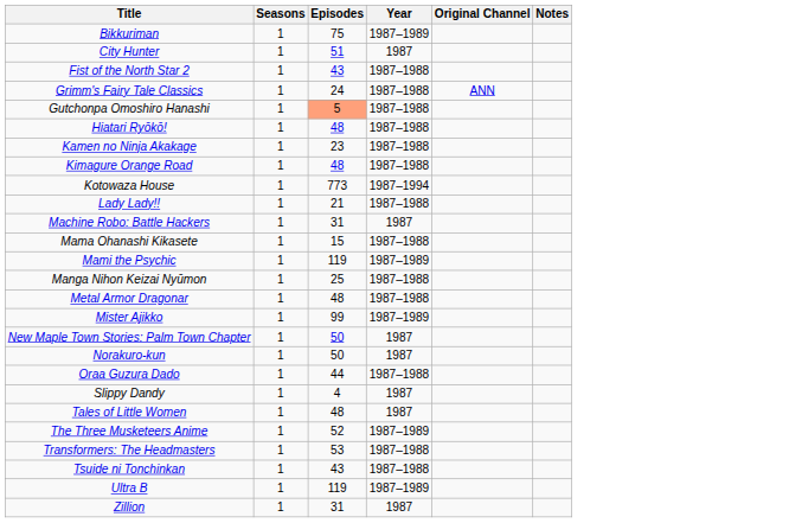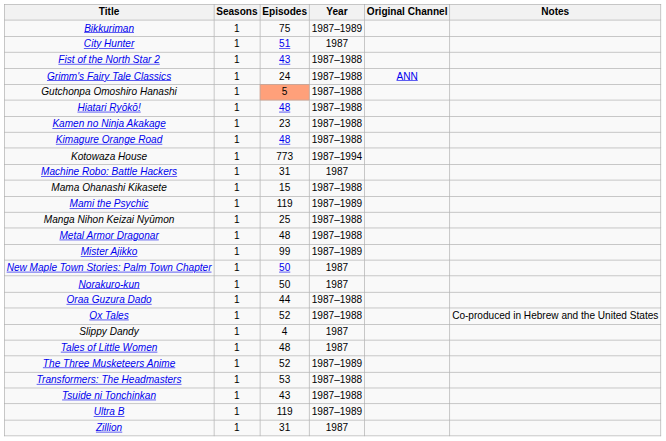 <table class="wikitable sortable" style="text-align:center;">
 <tr>
 <th scope="col">Title</th>
 <th>Seasons</th>
 <th scope="col">Episodes</th>
 <th scope="col">Year</th>
 <th>Original Channel</th>
 <th scope="col">Notes</th>
 </tr>
 <tr>
 <td><em><a href='#'>Bikkuriman</a></em></td>
 <td>1</td>
 <td>75</td>
 <td>1987–1989</td>
 <td></td>
 <td></td>
 </tr>
 <tr>
 <td><em><a href='#'>City Hunter</a></em></td>
 <td>1</td>
 <td><a href='#'>51</a></td>
 <td>1987</td>
 <td></td>
 <td></td>
 </tr>
 <tr>
 <td><em><a href='#'>Fist of the North Star 2</a></em></td>
 <td>1</td>
 <td><a href='#'>43</a></td>
 <td>1987–1988</td>
 <td></td>
 <td></td>
 </tr>
 <tr>
 <td><em><a href='#'>Grimm's Fairy Tale Classics</a></em></td>
 <td>1</td>
 <td>24</td>
 <td>1987–1988</td>
 <td><a href='#'>ANN</a></td>
 <td></td>
 </tr>
 <tr>
 <td><em>Gutchonpa Omoshiro Hanashi</em></td>
 <td>1</td>
 <td style="background: lightsalmon;">5</td>
 <td>1987–1988</td>
 <td></td>
 <td></td>
 </tr>
 <tr>
 <td><em><a href='#'>Hiatari Ryōkō!</a></em></td>
 <td>1</td>
 <td><a href='#'>48</a></td>
 <td>1987–1988</td>
 <td></td>
 <td></td>
 </tr>
 <tr>
 <td><em><a href='#'>Kamen no Ninja Akakage</a></em></td>
 <td>1</td>
 <td>23</td>
 <td>1987–1988</td>
 <td></td>
 <td></td>
 </tr>
 <tr>
 <td><em><a href='#'>Kimagure Orange Road</a></em></td>
 <td>1</td>
 <td><a href='#'>48</a></td>
 <td>1987–1988</td>
 <td></td>
 <td></td>
 </tr>
 <tr>
 <td><em>Kotowaza House</em></td>
 <td>1</td>
 <td>773</td>
 <td>1987–1994</td>
 <td></td>
 <td></td>
 </tr>
 <tr>
-<td><em><a href='#'>Lady Lady!!</a></em></td>
-<td>1</td>
-<td>21</td>
-<td>1987–1988</td>
-<td></td>
-<td></td>
-</tr>
-<tr>
 <td><em><a href='#'>Machine Robo: Battle Hackers</a></em></td>
 <td>1</td>
 <td>31</td>
 <td>1987</td>
 <td></td>
 <td></td>
 </tr>
 <tr>
 <td><em>Mama Ohanashi Kikasete</em></td>
 <td>1</td>
 <td>15</td>
 <td>1987–1988</td>
 <td></td>
 <td></td>
 </tr>
 <tr>
 <td><em><a href='#'>Mami the Psychic</a></em></td>
 <td>1</td>
 <td>119</td>
 <td>1987–1989</td>
 <td></td>
 <td></td>
 </tr>
 <tr>
 <td><em>Manga Nihon Keizai Nyūmon</em></td>
 <td>1</td>
 <td>25</td>
 <td>1987–1988</td>
 <td></td>
 <td></td>
 </tr>
 <tr>
 <td><em><a href='#'>Metal Armor Dragonar</a></em></td>
 <td>1</td>
 <td>48</td>
 <td>1987–1988</td>
 <td></td>
 <td></td>
 </tr>
 <tr>
 <td><em><a href='#'>Mister Ajikko</a></em></td>
 <td>1</td>
 <td>99</td>
 <td>1987–1989</td>
 <td></td>
 <td></td>
 </tr>
 <tr>
 <td><em><a href='#'>New Maple Town Stories: Palm Town Chapter</a></em></td>
 <td>1</td>
 <td><a href='#'>50</a></td>
 <td>1987</td>
 <td></td>
 <td></td>
 </tr>
 <tr>
 <td><em><a href='#'>Norakuro-kun</a></em></td>
 <td>1</td>
 <td>50</td>
 <td>1987</td>
 <td></td>
 <td></td>
 </tr>
 <tr>
 <td><em><a href='#'>Oraa Guzura Dado</a></em></td>
 <td>1</td>
 <td>44</td>
 <td>1987–1988</td>
 <td></td>
 <td></td>
 </tr>
 <tr>
+<td><em><a href='#'>Ox Tales</a></em></td>
+<td>1</td>
+<td>52</td>
+<td>1987–1988</td>
+<td></td>
+<td>Co-produced in Hebrew and the United States</td>
+</tr>
+<tr>
 <td><em>Slippy Dandy</em></td>
 <td>1</td>
 <td>4</td>
 <td>1987</td>
 <td></td>
 <td></td>
 </tr>
 <tr>
 <td><em><a href='#'>Tales of Little Women</a></em></td>
 <td>1</td>
 <td>48</td>
 <td>1987</td>
 <td></td>
 <td></td>
 </tr>
 <tr>
 <td data-sort-value="Three Musketeers Anime"><em><a href='#'>The Three Musketeers Anime</a></em></td>
 <td>1</td>
 <td>52</td>
 <td>1987–1989</td>
 <td></td>
 <td></td>
 </tr>
 <tr>
 <td><em><a href='#'>Transformers: The Headmasters</a></em></td>
 <td>1</td>
 <td>53</td>
 <td>1987–1988</td>
 <td></td>
 <td></td>
 </tr>
 <tr>
 <td><em><a href='#'>Tsuide ni Tonchinkan</a></em></td>
 <td>1</td>
 <td>43</td>
 <td>1987–1988</td>
 <td></td>
 <td></td>
 </tr>
 <tr>
 <td><em><a href='#'>Ultra B</a></em></td>
 <td>1</td>
 <td>119</td>
 <td>1987–1989</td>
 <td></td>
 <td></td>
 </tr>
 <tr>
 <td><em><a href='#'>Zillion</a></em></td>
 <td>1</td>
 <td>31</td>
 <td>1987</td>
 <td></td>
 <td></td>
 </tr>
 </table>
